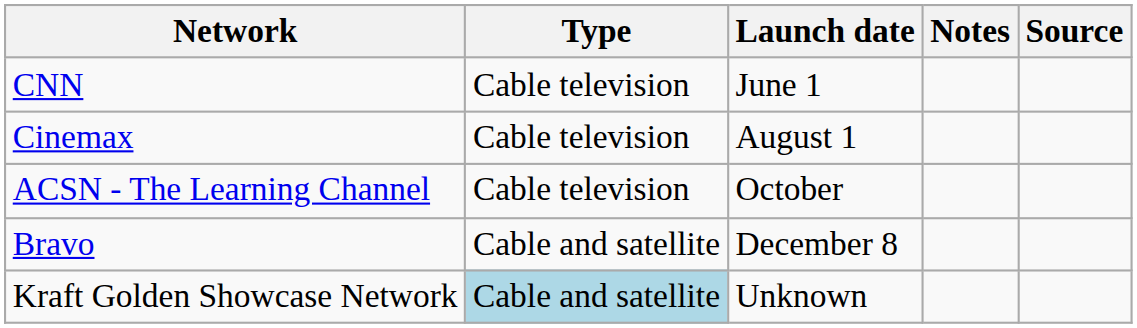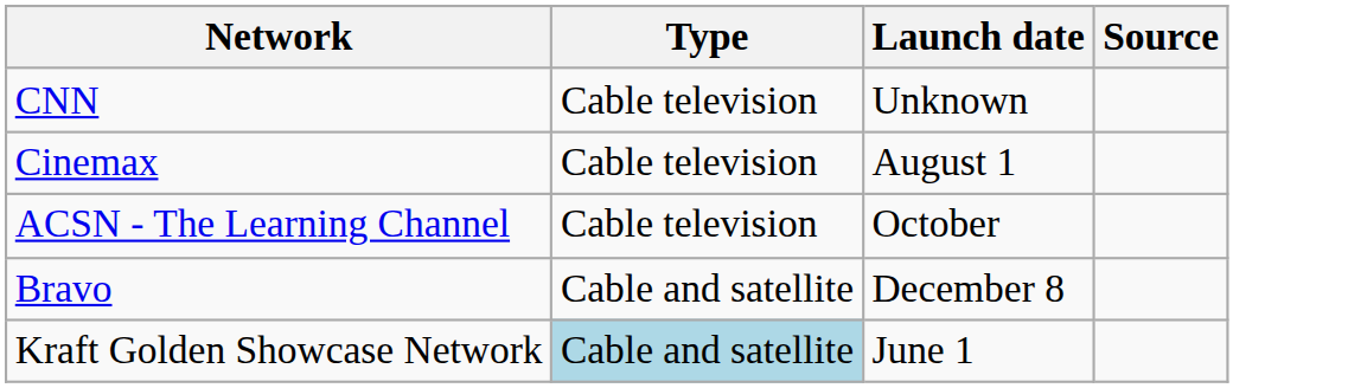 <table class="wikitable sortable">
 <tr>
 <th>Network</th>
 <th>Type</th>
 <th>Launch date</th>
-<th>Notes</th>
 <th>Source</th>
 </tr>
 <tr>
 <td><a href='#'>CNN</a></td>
 <td>Cable television</td>
-<td>June 1</td>
-<td></td>
+<td>Unknown</td>
 <td></td>
 </tr>
 <tr>
 <td><a href='#'>Cinemax</a></td>
 <td>Cable television</td>
 <td>August 1</td>
 <td></td>
-<td></td>
 </tr>
 <tr>
 <td><a href='#'>ACSN - The Learning Channel</a></td>
 <td>Cable television</td>
 <td>October</td>
-<td></td>
 <td></td>
 </tr>
 <tr>
 <td><a href='#'>Bravo</a></td>
 <td>Cable and satellite</td>
 <td>December 8</td>
 <td></td>
-<td></td>
 </tr>
 <tr>
 <td>Kraft Golden Showcase Network</td>
 <td style="background: lightblue;">Cable and satellite</td>
-<td>Unknown</td>
-<td></td>
+<td>June 1</td>
 <td></td>
 </tr>
 </table>
